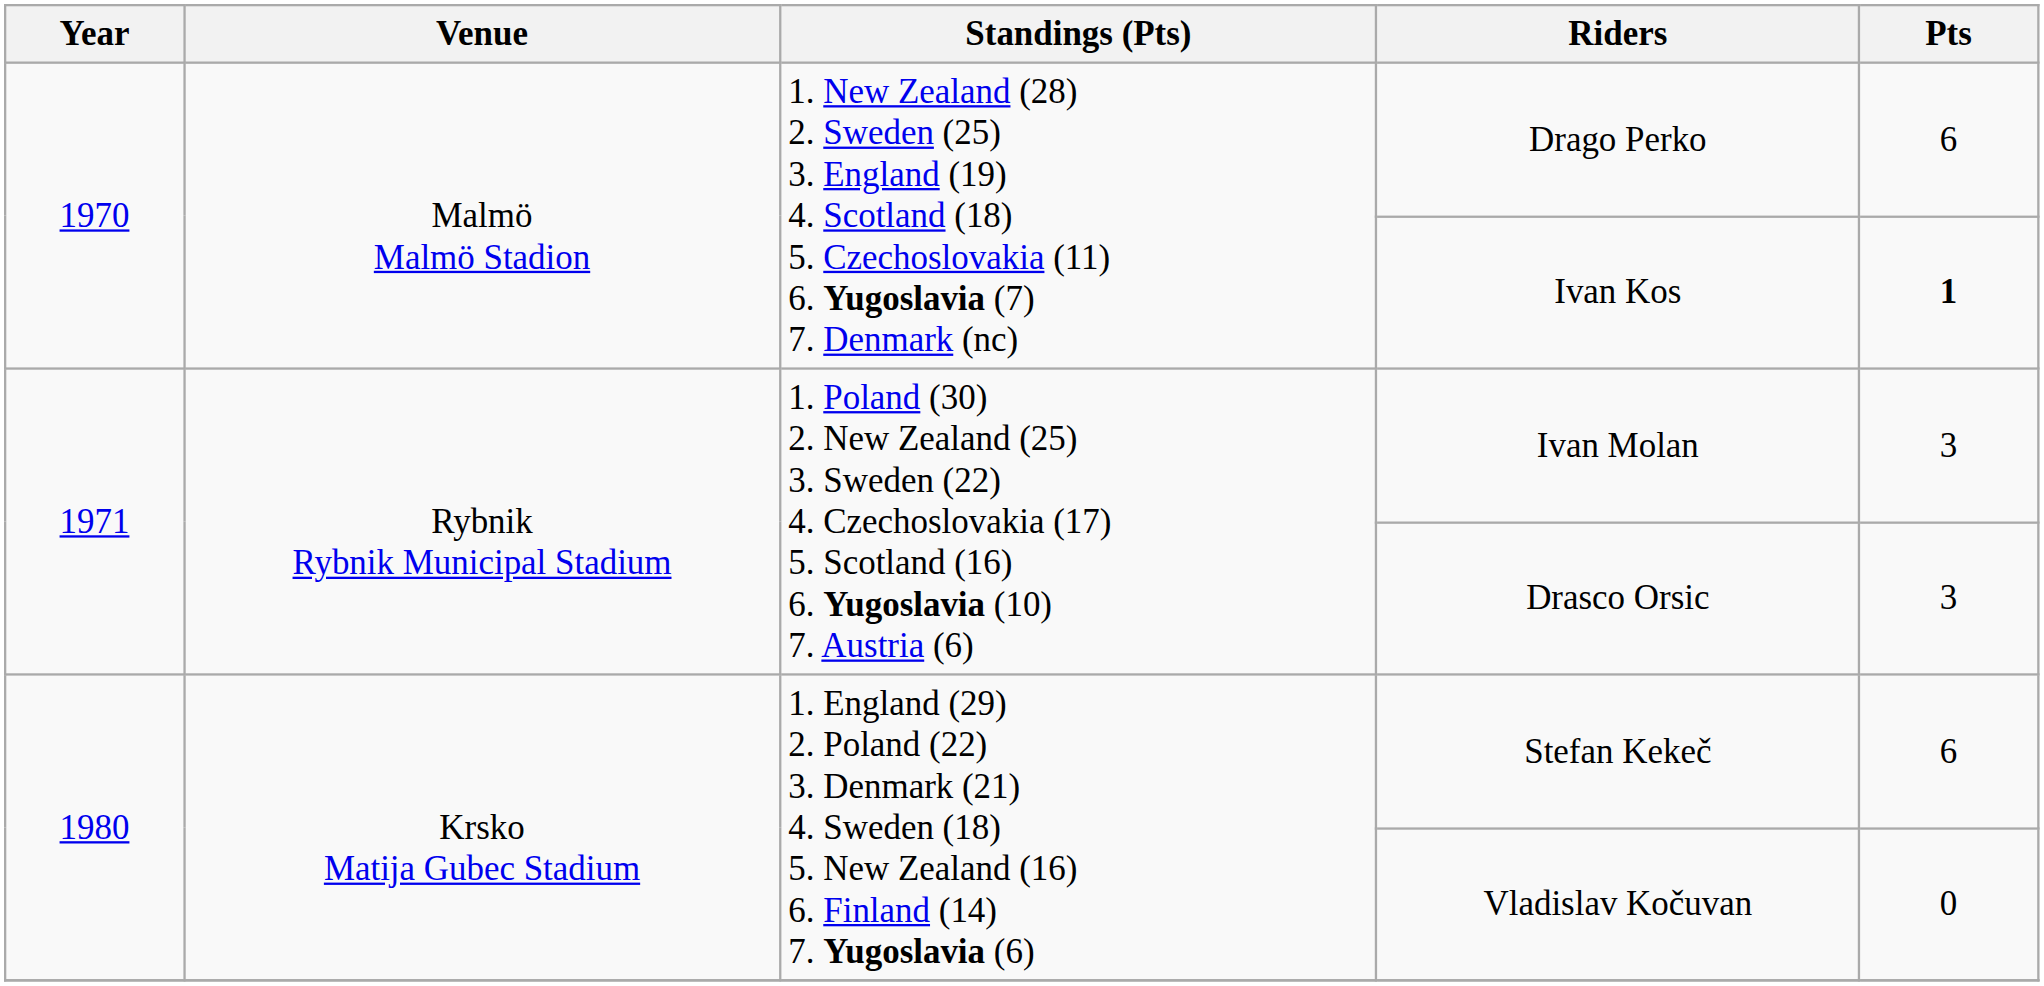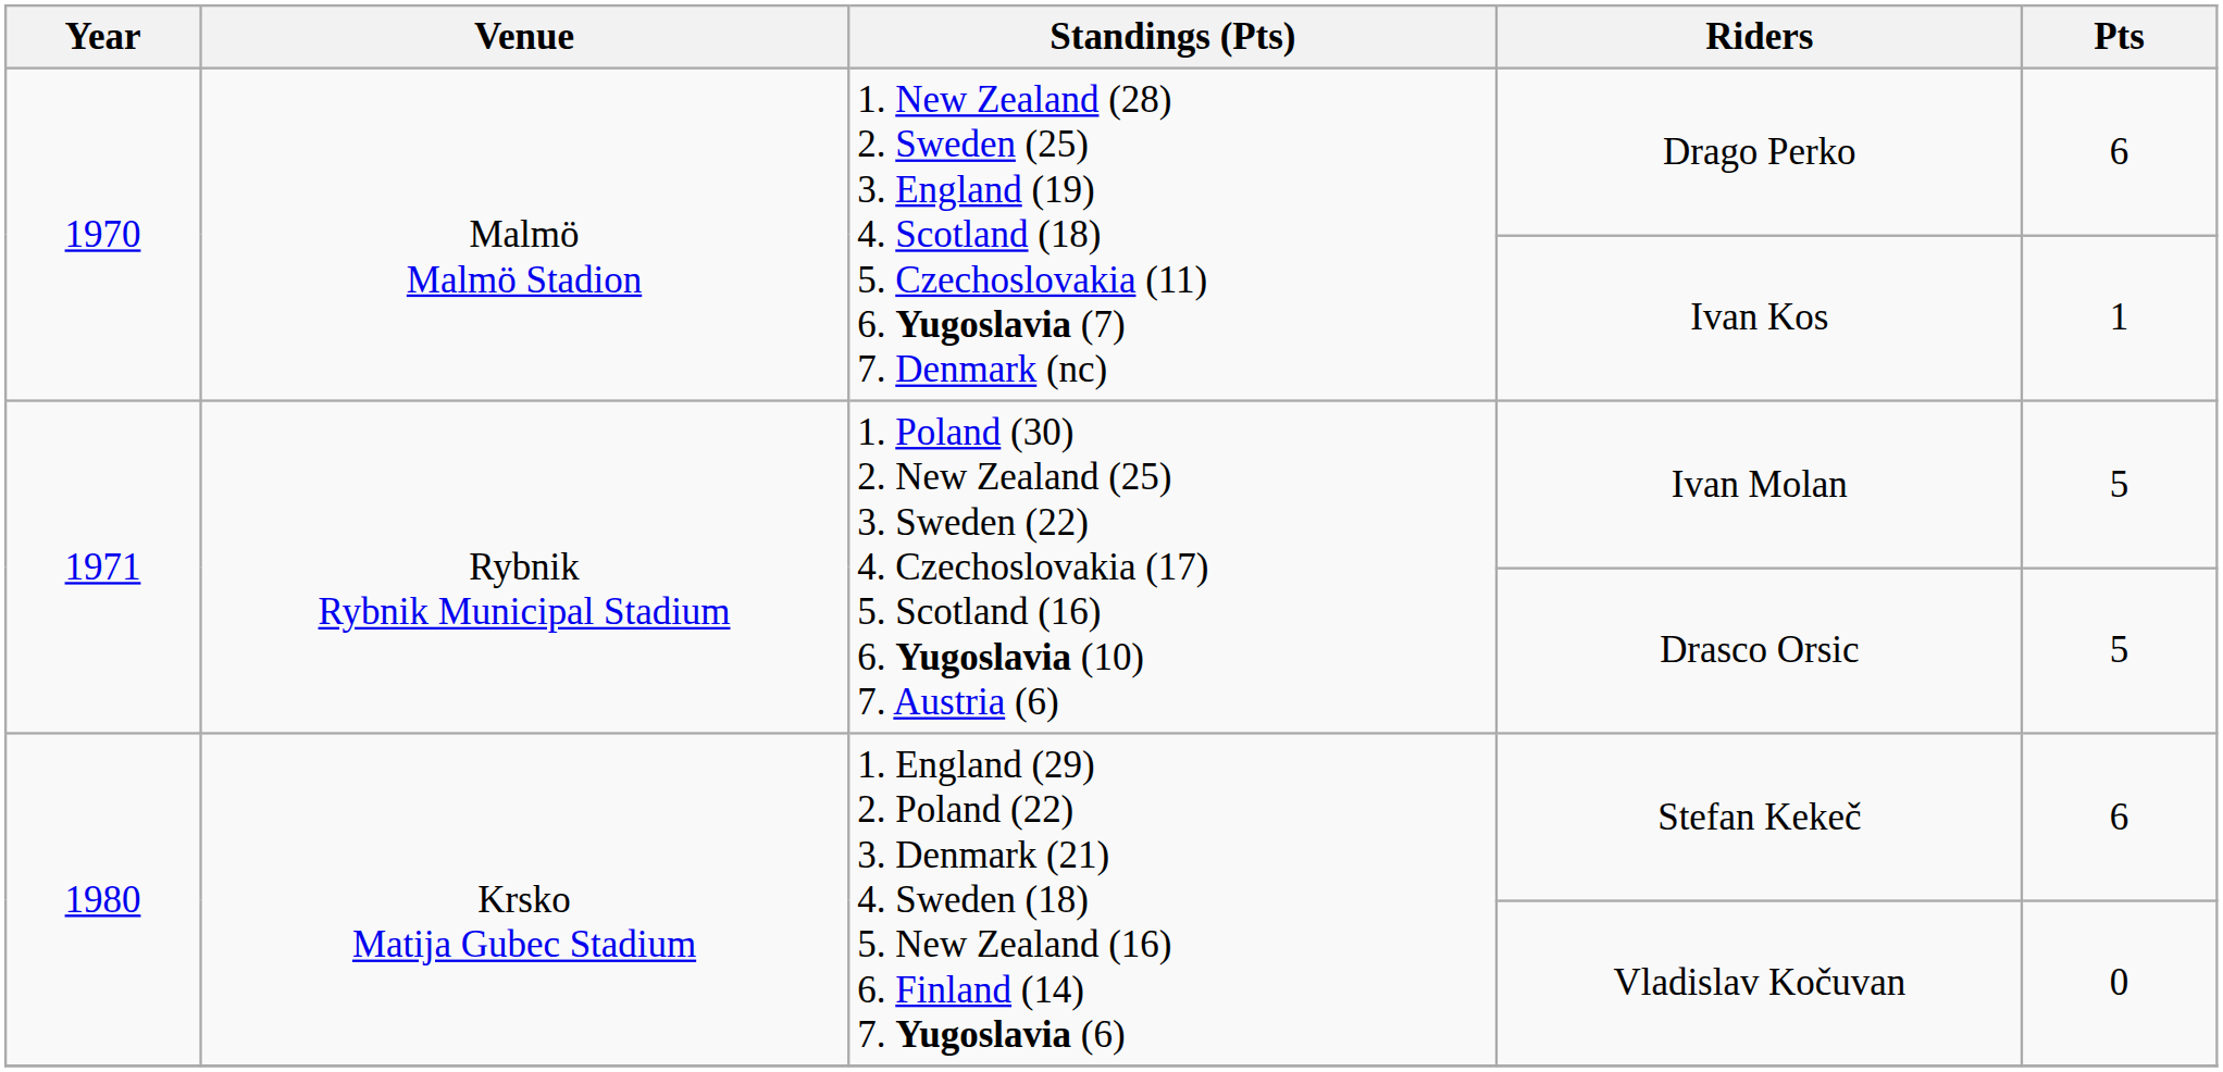 <table class="wikitable"   style="font-size: 95%; width: 70%; text-align: center;">
 <tr>
 <th width=40>Year</th>
 <th width=150>Venue</th>
 <th width=150>Standings (Pts)</th>
 <th width=120>Riders</th>
 <th width=40>Pts</th>
 </tr>
 <tr>
 <td rowspan="2"><a href='#'>1970</a></td>
 <td rowspan="2"><br>Malmö<br><a href='#'>Malmö Stadion</a></td>
 <td rowspan="2" style="text-align: left;">1.  <a href='#'>New Zealand</a> (28) <br>2.  <a href='#'>Sweden</a> (25)<br>3.  <a href='#'>England</a> (19)<br>4.  <a href='#'>Scotland</a> (18)<br>5.  <a href='#'>Czechoslovakia</a> (11)<br>6.  <strong>Yugoslavia</strong> (7)<br>7.  <a href='#'>Denmark</a> (nc)</td>
 <td>Drago Perko</td>
 <td>6</td>
 </tr>
 <tr>
 <td>Ivan Kos</td>
-<td><strong>1</strong></td>
+<td>1</td>
 </tr>
 <tr>
 <td rowspan="2"><a href='#'>1971</a></td>
 <td rowspan="2"><br>Rybnik<br><a href='#'>Rybnik Municipal Stadium</a></td>
 <td rowspan="2" style="text-align: left;">1.  <a href='#'>Poland</a> (30)<br>2.  New Zealand (25) <br>3.  Sweden (22)<br>4.  Czechoslovakia (17)<br>5.  Scotland (16)<br>6.  <strong>Yugoslavia</strong> (10)<br>7.  <a href='#'>Austria</a> (6)</td>
 <td>Ivan Molan</td>
-<td>3</td>
+<td>5</td>
 </tr>
 <tr>
 <td>Drasco Orsic</td>
-<td>3</td>
+<td>5</td>
 </tr>
 <tr>
 <td rowspan="2"><a href='#'>1980</a></td>
 <td rowspan="2"><br>Krsko<br><a href='#'>Matija Gubec Stadium</a></td>
 <td rowspan="2" style="text-align: left;">1.  England (29)<br>2.  Poland (22) <br>3.  Denmark (21)<br>4.  Sweden (18)<br>5.  New Zealand (16)<br>6.  <a href='#'>Finland</a> (14)<br>7.  <strong>Yugoslavia</strong> (6)</td>
 <td>Stefan Kekeč</td>
 <td>6</td>
 </tr>
 <tr>
 <td>Vladislav Kočuvan</td>
 <td>0</td>
 </tr>
 <tr>
 </tr>
 </table>
